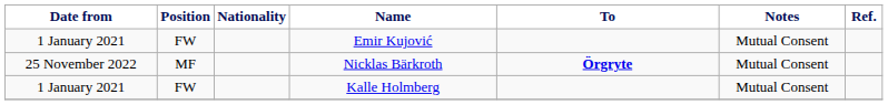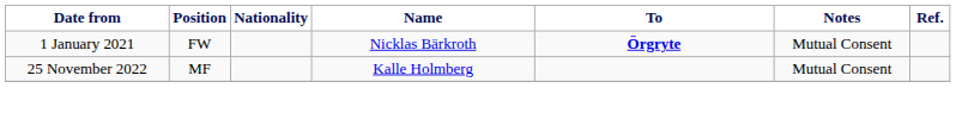 <table class="wikitable" style="text-align:center; font-size:90%; ">
 <tr>
 <th style="background:#FFFFFF; color:#081159; width:145px;">Date from</th>
 <th style="background:#FFFFFF; color:#081159; width:50px;">Position</th>
 <th style="background:#FFFFFF; color:#081159; width:50px;">Nationality</th>
 <th style="background:#FFFFFF; color:#081159; width:200px;">Name</th>
 <th style="background:#FFFFFF; color:#081159; width:215px;">To</th>
 <th style="background:#FFFFFF; color:#081159; width:120px;">Notes</th>
 <th style="background:#FFFFFF; color:#081159; width:30px;">Ref.</th>
 </tr>
 <tr>
 <td>1 January 2021</td>
 <td>FW</td>
 <td></td>
-<td><a href='#'>Emir Kujović</a></td>
-<td></td>
+<td><a href='#'>Nicklas Bärkroth</a></td>
+<td><strong> <a href='#'>Örgryte</a></strong></td>
 <td>Mutual Consent</td>
 <td></td>
 </tr>
 <tr>
 <td>25 November 2022</td>
 <td>MF</td>
-<td></td>
-<td><a href='#'>Nicklas Bärkroth</a></td>
-<td><strong> <a href='#'>Örgryte</a></strong></td>
-<td>Mutual Consent</td>
-<td></td>
-</tr>
-<tr>
-<td>1 January 2021</td>
-<td>FW</td>
 <td></td>
 <td><a href='#'>Kalle Holmberg</a></td>
 <td></td>
 <td>Mutual Consent</td>
 <td></td>
 </tr>
 <tr>
 </tr>
 </table>
